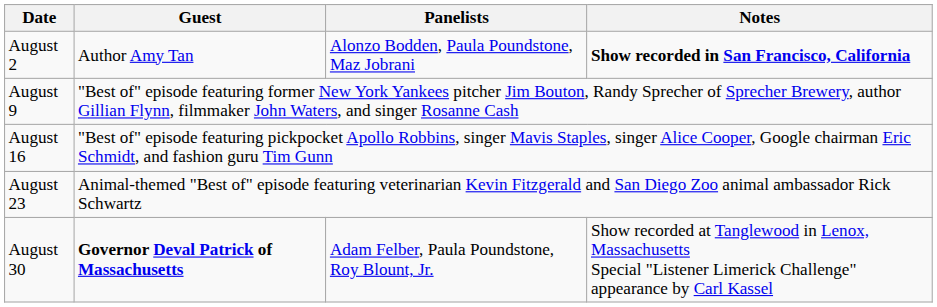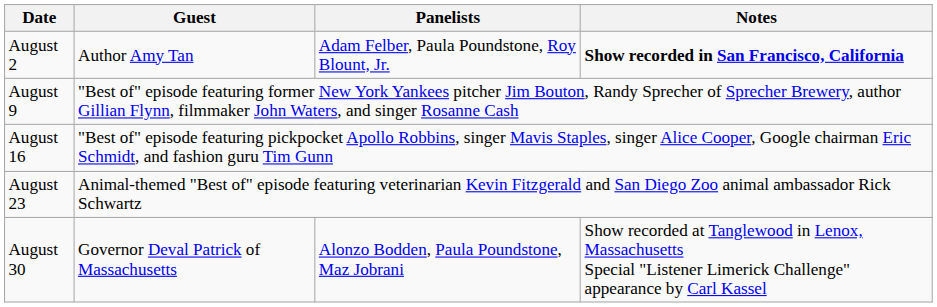 <table class="wikitable">
 <tr>
 <th>Date</th>
 <th>Guest</th>
 <th>Panelists</th>
 <th>Notes</th>
 </tr>
 <tr>
 <td>August 2</td>
 <td>Author <a href='#'>Amy Tan</a></td>
-<td><a href='#'>Alonzo Bodden</a>, <a href='#'>Paula Poundstone</a>, <a href='#'>Maz Jobrani</a></td>
+<td><a href='#'>Adam Felber</a>, Paula Poundstone, <a href='#'>Roy Blount, Jr.</a></td>
 <td><strong>Show recorded in <a href='#'>San Francisco, California</a></strong></td>
 </tr>
 <tr>
 <td>August 9</td>
 <td colspan="3">"Best of" episode featuring former <a href='#'>New York Yankees</a> pitcher <a href='#'>Jim Bouton</a>, Randy Sprecher of <a href='#'>Sprecher Brewery</a>, author <a href='#'>Gillian Flynn</a>, filmmaker <a href='#'>John Waters</a>, and singer <a href='#'>Rosanne Cash</a></td>
 </tr>
 <tr>
 <td>August 16</td>
 <td colspan="3">"Best of" episode featuring pickpocket <a href='#'>Apollo Robbins</a>, singer <a href='#'>Mavis Staples</a>, singer <a href='#'>Alice Cooper</a>, Google chairman <a href='#'>Eric Schmidt</a>, and fashion guru <a href='#'>Tim Gunn</a></td>
 </tr>
 <tr>
 <td>August 23</td>
 <td colspan="3">Animal-themed "Best of" episode featuring veterinarian <a href='#'>Kevin Fitzgerald</a> and <a href='#'>San Diego Zoo</a> animal ambassador Rick Schwartz</td>
 </tr>
 <tr>
 <td>August 30</td>
-<td><strong>Governor <a href='#'>Deval Patrick</a> of <a href='#'>Massachusetts</a></strong></td>
-<td><a href='#'>Adam Felber</a>, Paula Poundstone, <a href='#'>Roy Blount, Jr.</a></td>
+<td>Governor <a href='#'>Deval Patrick</a> of <a href='#'>Massachusetts</a></td>
+<td><a href='#'>Alonzo Bodden</a>, <a href='#'>Paula Poundstone</a>, <a href='#'>Maz Jobrani</a></td>
 <td>Show recorded at <a href='#'>Tanglewood</a> in <a href='#'>Lenox, Massachusetts</a><br>Special "Listener Limerick Challenge" appearance by <a href='#'>Carl Kassel</a></td>
 </tr>
 </table>
